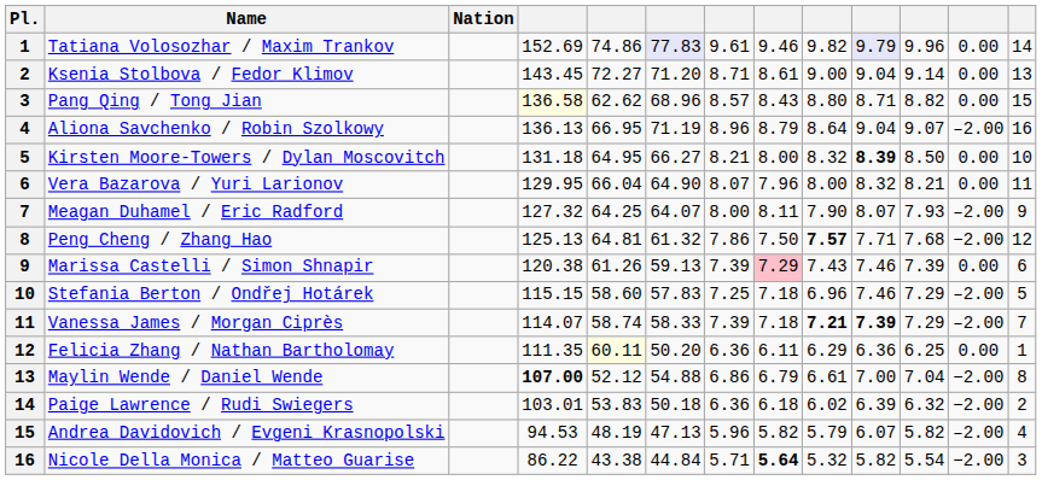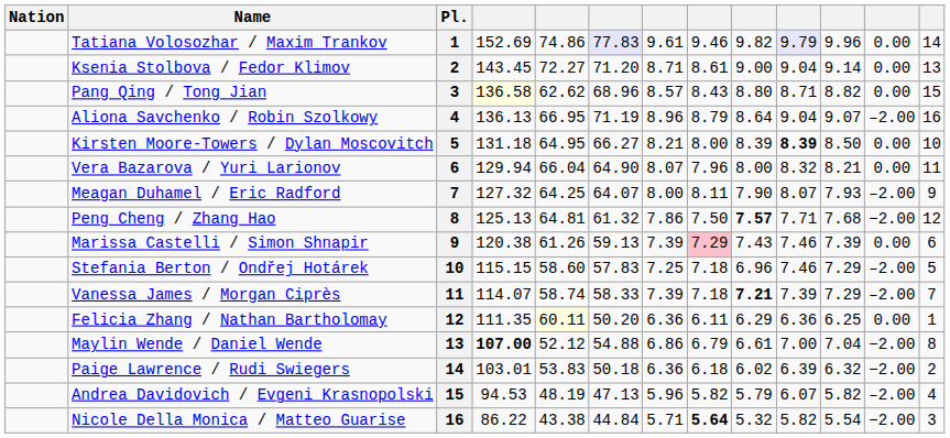 <table class="wikitable sortable" style="text-align:center">
 <tr>
+<th>Nation</th>
+<th>Name</th>
 <th>Pl.</th>
-<th>Name</th>
-<th>Nation</th>
 <th></th>
 <th></th>
 <th></th>
 <th></th>
 <th></th>
 <th></th>
 <th></th>
 <th></th>
 <th></th>
 <th></th>
 </tr>
 <tr>
+<td align=left></td>
+<td align=left><a href='#'>Tatiana Volosozhar</a> / <a href='#'>Maxim Trankov</a></td>
 <th>1</th>
-<td align=left><a href='#'>Tatiana Volosozhar</a> / <a href='#'>Maxim Trankov</a></td>
-<td align=left></td>
 <td>152.69</td>
 <td>74.86</td>
 <td style="background: lavender;">77.83</td>
 <td>9.61</td>
 <td>9.46</td>
 <td>9.82</td>
 <td style="background: lavender;">9.79</td>
 <td>9.96</td>
 <td>0.00</td>
 <td>14</td>
 </tr>
 <tr>
+<td align=left></td>
+<td align=left><a href='#'>Ksenia Stolbova</a> / <a href='#'>Fedor Klimov</a></td>
 <th>2</th>
-<td align=left><a href='#'>Ksenia Stolbova</a> / <a href='#'>Fedor Klimov</a></td>
-<td align=left></td>
 <td>143.45</td>
 <td>72.27</td>
 <td>71.20</td>
 <td>8.71</td>
 <td>8.61</td>
 <td>9.00</td>
 <td>9.04</td>
 <td>9.14</td>
 <td>0.00</td>
 <td>13</td>
 </tr>
 <tr>
+<td align=left></td>
+<td align=left><a href='#'>Pang Qing</a> / <a href='#'>Tong Jian</a></td>
 <th>3</th>
-<td align=left><a href='#'>Pang Qing</a> / <a href='#'>Tong Jian</a></td>
-<td align=left></td>
 <td style="background: lightyellow;">136.58</td>
 <td>62.62</td>
 <td>68.96</td>
 <td>8.57</td>
 <td>8.43</td>
 <td>8.80</td>
 <td>8.71</td>
 <td>8.82</td>
 <td>0.00</td>
 <td>15</td>
 </tr>
 <tr>
+<td align=left></td>
+<td align=left><a href='#'>Aliona Savchenko</a> / <a href='#'>Robin Szolkowy</a></td>
 <th>4</th>
-<td align=left><a href='#'>Aliona Savchenko</a> / <a href='#'>Robin Szolkowy</a></td>
-<td align=left></td>
 <td>136.13</td>
 <td>66.95</td>
 <td>71.19</td>
 <td>8.96</td>
 <td>8.79</td>
 <td>8.64</td>
 <td>9.04</td>
 <td>9.07</td>
 <td>–2.00</td>
 <td>16</td>
 </tr>
 <tr>
+<td align=left></td>
+<td align=left><a href='#'>Kirsten Moore-Towers</a> / <a href='#'>Dylan Moscovitch</a></td>
 <th>5</th>
-<td align=left><a href='#'>Kirsten Moore-Towers</a> / <a href='#'>Dylan Moscovitch</a></td>
-<td align=left></td>
 <td>131.18</td>
 <td>64.95</td>
 <td>66.27</td>
 <td>8.21</td>
 <td>8.00</td>
-<td>8.32</td>
+<td>8.39</td>
 <td><strong>8.39</strong></td>
 <td>8.50</td>
 <td>0.00</td>
 <td>10</td>
 </tr>
 <tr>
+<td align=left></td>
+<td align=left><a href='#'>Vera Bazarova</a> / <a href='#'>Yuri Larionov</a></td>
 <th>6</th>
-<td align=left><a href='#'>Vera Bazarova</a> / <a href='#'>Yuri Larionov</a></td>
-<td align=left></td>
-<td>129.95</td>
+<td>129.94</td>
 <td>66.04</td>
 <td>64.90</td>
 <td>8.07</td>
 <td>7.96</td>
 <td>8.00</td>
 <td>8.32</td>
 <td>8.21</td>
 <td>0.00</td>
 <td>11</td>
 </tr>
 <tr>
+<td align=left></td>
+<td align=left><a href='#'>Meagan Duhamel</a> / <a href='#'>Eric Radford</a></td>
 <th>7</th>
-<td align=left><a href='#'>Meagan Duhamel</a> / <a href='#'>Eric Radford</a></td>
-<td align=left></td>
 <td>127.32</td>
 <td>64.25</td>
 <td>64.07</td>
 <td>8.00</td>
 <td>8.11</td>
 <td>7.90</td>
 <td>8.07</td>
 <td>7.93</td>
 <td>–2.00</td>
 <td>9</td>
 </tr>
 <tr>
+<td align=left></td>
+<td align=left><a href='#'>Peng Cheng</a> / <a href='#'>Zhang Hao</a></td>
 <th>8</th>
-<td align=left><a href='#'>Peng Cheng</a> / <a href='#'>Zhang Hao</a></td>
-<td align=left></td>
 <td>125.13</td>
 <td>64.81</td>
 <td>61.32</td>
 <td>7.86</td>
 <td>7.50</td>
 <td><strong>7.57</strong></td>
 <td>7.71</td>
 <td>7.68</td>
 <td>−2.00</td>
 <td>12</td>
 </tr>
 <tr>
+<td align=left></td>
+<td align=left><a href='#'>Marissa Castelli</a> / <a href='#'>Simon Shnapir</a></td>
 <th>9</th>
-<td align=left><a href='#'>Marissa Castelli</a> / <a href='#'>Simon Shnapir</a></td>
-<td align=left></td>
 <td>120.38</td>
 <td>61.26</td>
 <td>59.13</td>
 <td>7.39</td>
 <td style="background: pink;">7.29</td>
 <td>7.43</td>
 <td>7.46</td>
 <td>7.39</td>
 <td>0.00</td>
 <td>6</td>
 </tr>
 <tr>
+<td align=left></td>
+<td align=left><a href='#'>Stefania Berton</a> / <a href='#'>Ondřej Hotárek</a></td>
 <th>10</th>
-<td align=left><a href='#'>Stefania Berton</a> / <a href='#'>Ondřej Hotárek</a></td>
-<td align=left></td>
 <td>115.15</td>
 <td>58.60</td>
 <td>57.83</td>
 <td>7.25</td>
 <td>7.18</td>
 <td>6.96</td>
 <td>7.46</td>
 <td>7.29</td>
 <td>–2.00</td>
 <td>5</td>
 </tr>
 <tr>
+<td align=left></td>
+<td align=left><a href='#'>Vanessa James</a> / <a href='#'>Morgan Ciprès</a></td>
 <th>11</th>
-<td align=left><a href='#'>Vanessa James</a> / <a href='#'>Morgan Ciprès</a></td>
-<td align=left></td>
 <td>114.07</td>
 <td>58.74</td>
 <td>58.33</td>
 <td>7.39</td>
 <td>7.18</td>
 <td><strong>7.21</strong></td>
-<td><strong>7.39</strong></td>
+<td>7.39</td>
 <td>7.29</td>
 <td>–2.00</td>
 <td>7</td>
 </tr>
 <tr>
+<td align=left></td>
+<td align=left><a href='#'>Felicia Zhang</a> / <a href='#'>Nathan Bartholomay</a></td>
 <th>12</th>
-<td align=left><a href='#'>Felicia Zhang</a> / <a href='#'>Nathan Bartholomay</a></td>
-<td align=left></td>
 <td>111.35</td>
 <td style="background: lightyellow;">60.11</td>
 <td>50.20</td>
 <td>6.36</td>
 <td>6.11</td>
 <td>6.29</td>
 <td>6.36</td>
 <td>6.25</td>
 <td>0.00</td>
 <td>1</td>
 </tr>
 <tr>
+<td align=left></td>
+<td align=left><a href='#'>Maylin Wende</a> / <a href='#'>Daniel Wende</a></td>
 <th>13</th>
-<td align=left><a href='#'>Maylin Wende</a> / <a href='#'>Daniel Wende</a></td>
-<td align=left></td>
 <td><strong>107.00</strong></td>
 <td>52.12</td>
 <td>54.88</td>
 <td>6.86</td>
 <td>6.79</td>
 <td>6.61</td>
 <td>7.00</td>
 <td>7.04</td>
 <td>−2.00</td>
 <td>8</td>
 </tr>
 <tr>
+<td align=left></td>
+<td align=left><a href='#'>Paige Lawrence</a> / <a href='#'>Rudi Swiegers</a></td>
 <th>14</th>
-<td align=left><a href='#'>Paige Lawrence</a> / <a href='#'>Rudi Swiegers</a></td>
-<td align=left></td>
 <td>103.01</td>
 <td>53.83</td>
 <td>50.18</td>
 <td>6.36</td>
 <td>6.18</td>
 <td>6.02</td>
 <td>6.39</td>
 <td>6.32</td>
 <td>−2.00</td>
 <td>2</td>
 </tr>
 <tr>
+<td align=left></td>
+<td align=left><a href='#'>Andrea Davidovich</a> / <a href='#'>Evgeni Krasnopolski</a></td>
 <th>15</th>
-<td align=left><a href='#'>Andrea Davidovich</a> / <a href='#'>Evgeni Krasnopolski</a></td>
-<td align=left></td>
 <td>94.53</td>
 <td>48.19</td>
 <td>47.13</td>
 <td>5.96</td>
 <td>5.82</td>
 <td>5.79</td>
 <td>6.07</td>
 <td>5.82</td>
 <td>–2.00</td>
 <td>4</td>
 </tr>
 <tr>
+<td align=left></td>
+<td align=left><a href='#'>Nicole Della Monica</a> / <a href='#'>Matteo Guarise</a></td>
 <th>16</th>
-<td align=left><a href='#'>Nicole Della Monica</a> / <a href='#'>Matteo Guarise</a></td>
-<td align=left></td>
 <td>86.22</td>
 <td>43.38</td>
 <td>44.84</td>
 <td>5.71</td>
 <td><strong>5.64</strong></td>
 <td>5.32</td>
 <td>5.82</td>
 <td>5.54</td>
 <td>−2.00</td>
 <td>3</td>
 </tr>
 </table>
